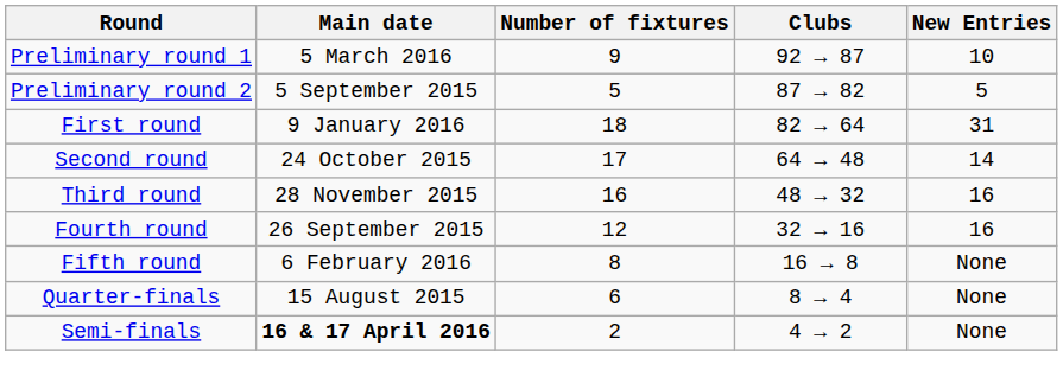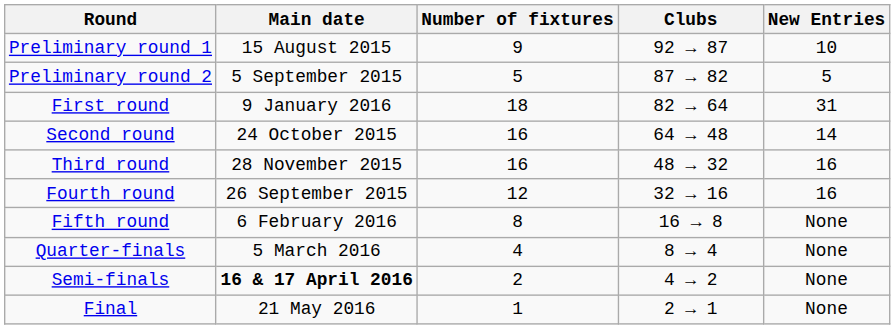 <table class="wikitable" style="text-align:center">
 <tr>
 <th>Round</th>
 <th>Main date</th>
 <th>Number of fixtures</th>
 <th style="width:100px">Clubs</th>
 <th>New Entries</th>
 </tr>
 <tr>
 <td><a href='#'>Preliminary round 1</a></td>
-<td>5 March 2016</td>
+<td>15 August 2015</td>
 <td>9</td>
 <td>92 → 87</td>
 <td>10</td>
 </tr>
 <tr>
 <td><a href='#'>Preliminary round 2</a></td>
 <td>5 September 2015</td>
 <td>5</td>
 <td>87 → 82</td>
 <td>5</td>
 </tr>
 <tr>
 <td><a href='#'>First round</a></td>
 <td>9 January 2016</td>
 <td>18</td>
 <td>82 → 64</td>
 <td>31</td>
 </tr>
 <tr>
 <td><a href='#'>Second round</a></td>
 <td>24 October 2015</td>
-<td>17</td>
+<td>16</td>
 <td>64 → 48</td>
 <td>14</td>
 </tr>
 <tr>
 <td><a href='#'>Third round</a></td>
 <td>28 November 2015</td>
 <td>16</td>
 <td>48 → 32</td>
 <td>16</td>
 </tr>
 <tr>
 <td><a href='#'>Fourth round</a></td>
 <td>26 September 2015</td>
 <td>12</td>
 <td>32 → 16</td>
 <td>16</td>
 </tr>
 <tr>
 <td><a href='#'>Fifth round</a></td>
 <td>6 February 2016</td>
 <td>8</td>
 <td>16 → 8</td>
 <td>None</td>
 </tr>
 <tr>
 <td><a href='#'>Quarter-finals</a></td>
-<td>15 August 2015</td>
-<td>6</td>
+<td>5 March 2016</td>
+<td>4</td>
 <td>8 → 4</td>
 <td>None</td>
 </tr>
 <tr>
 <td><a href='#'>Semi-finals</a></td>
 <td><strong>16 & 17 April 2016</strong></td>
 <td>2</td>
 <td>4 → 2</td>
 <td>None</td>
 </tr>
+<tr>
+<td><a href='#'>Final</a></td>
+<td>21 May 2016</td>
+<td>1</td>
+<td>2 → 1</td>
+<td>None</td>
+</tr>
 </table>
